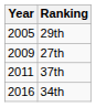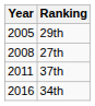 <table class="wikitable">
 <tr>
 <th>Year</th>
 <th>Ranking</th>
 </tr>
 <tr>
 <td>2005</td>
 <td>29th</td>
 </tr>
 <tr>
-<td>2009</td>
+<td>2008</td>
 <td>27th</td>
 </tr>
 <tr>
 <td>2011</td>
 <td>37th</td>
 </tr>
 <tr>
 <td>2016</td>
 <td>34th</td>
 </tr>
 </table>
